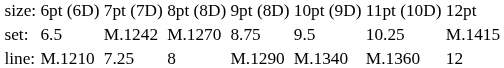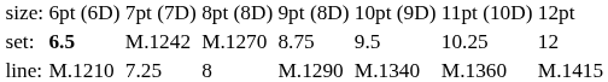 <table style="margin-left:40px;">
 <tr>
 <td>size:</td>
 <td>6pt (6D)</td>
 <td>7pt (7D)</td>
 <td>8pt (8D)</td>
 <td>9pt (8D)</td>
 <td>10pt (9D)</td>
 <td>11pt (10D)</td>
 <td>12pt</td>
 </tr>
 <tr>
 <td>set:</td>
-<td>6.5</td>
+<td><strong>6.5</strong></td>
 <td>M.1242</td>
 <td>M.1270</td>
 <td>8.75</td>
 <td>9.5</td>
 <td>10.25</td>
-<td>M.1415</td>
+<td>12</td>
 </tr>
 <tr>
 <td>line:</td>
 <td>M.1210</td>
 <td>7.25</td>
 <td>8</td>
 <td>M.1290</td>
 <td>M.1340</td>
 <td>M.1360</td>
-<td>12</td>
+<td>M.1415</td>
 </tr>
 </table>
